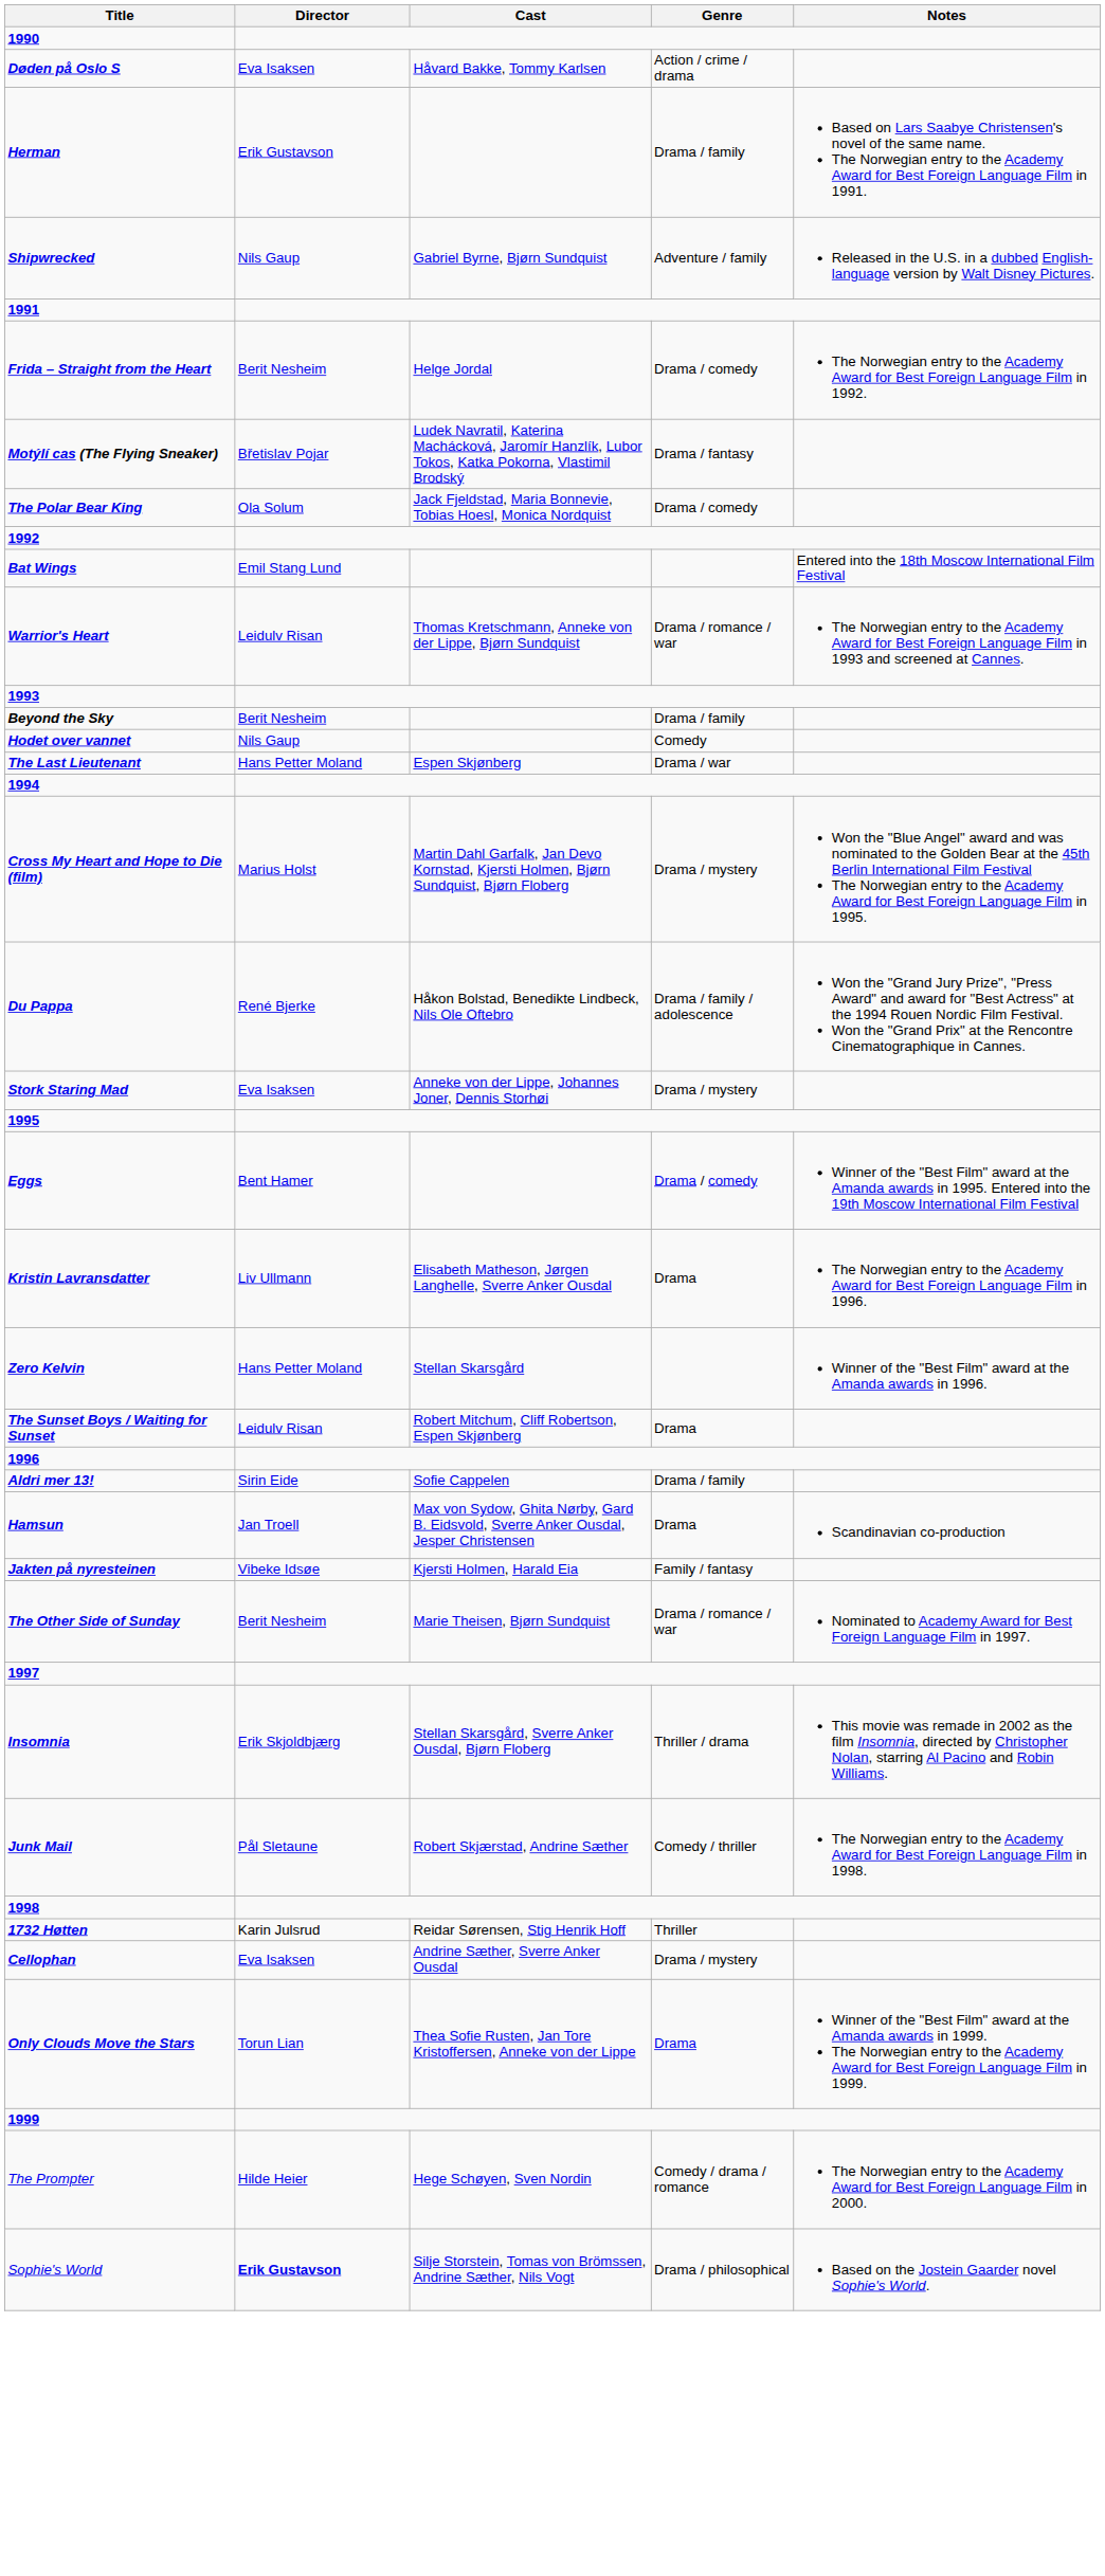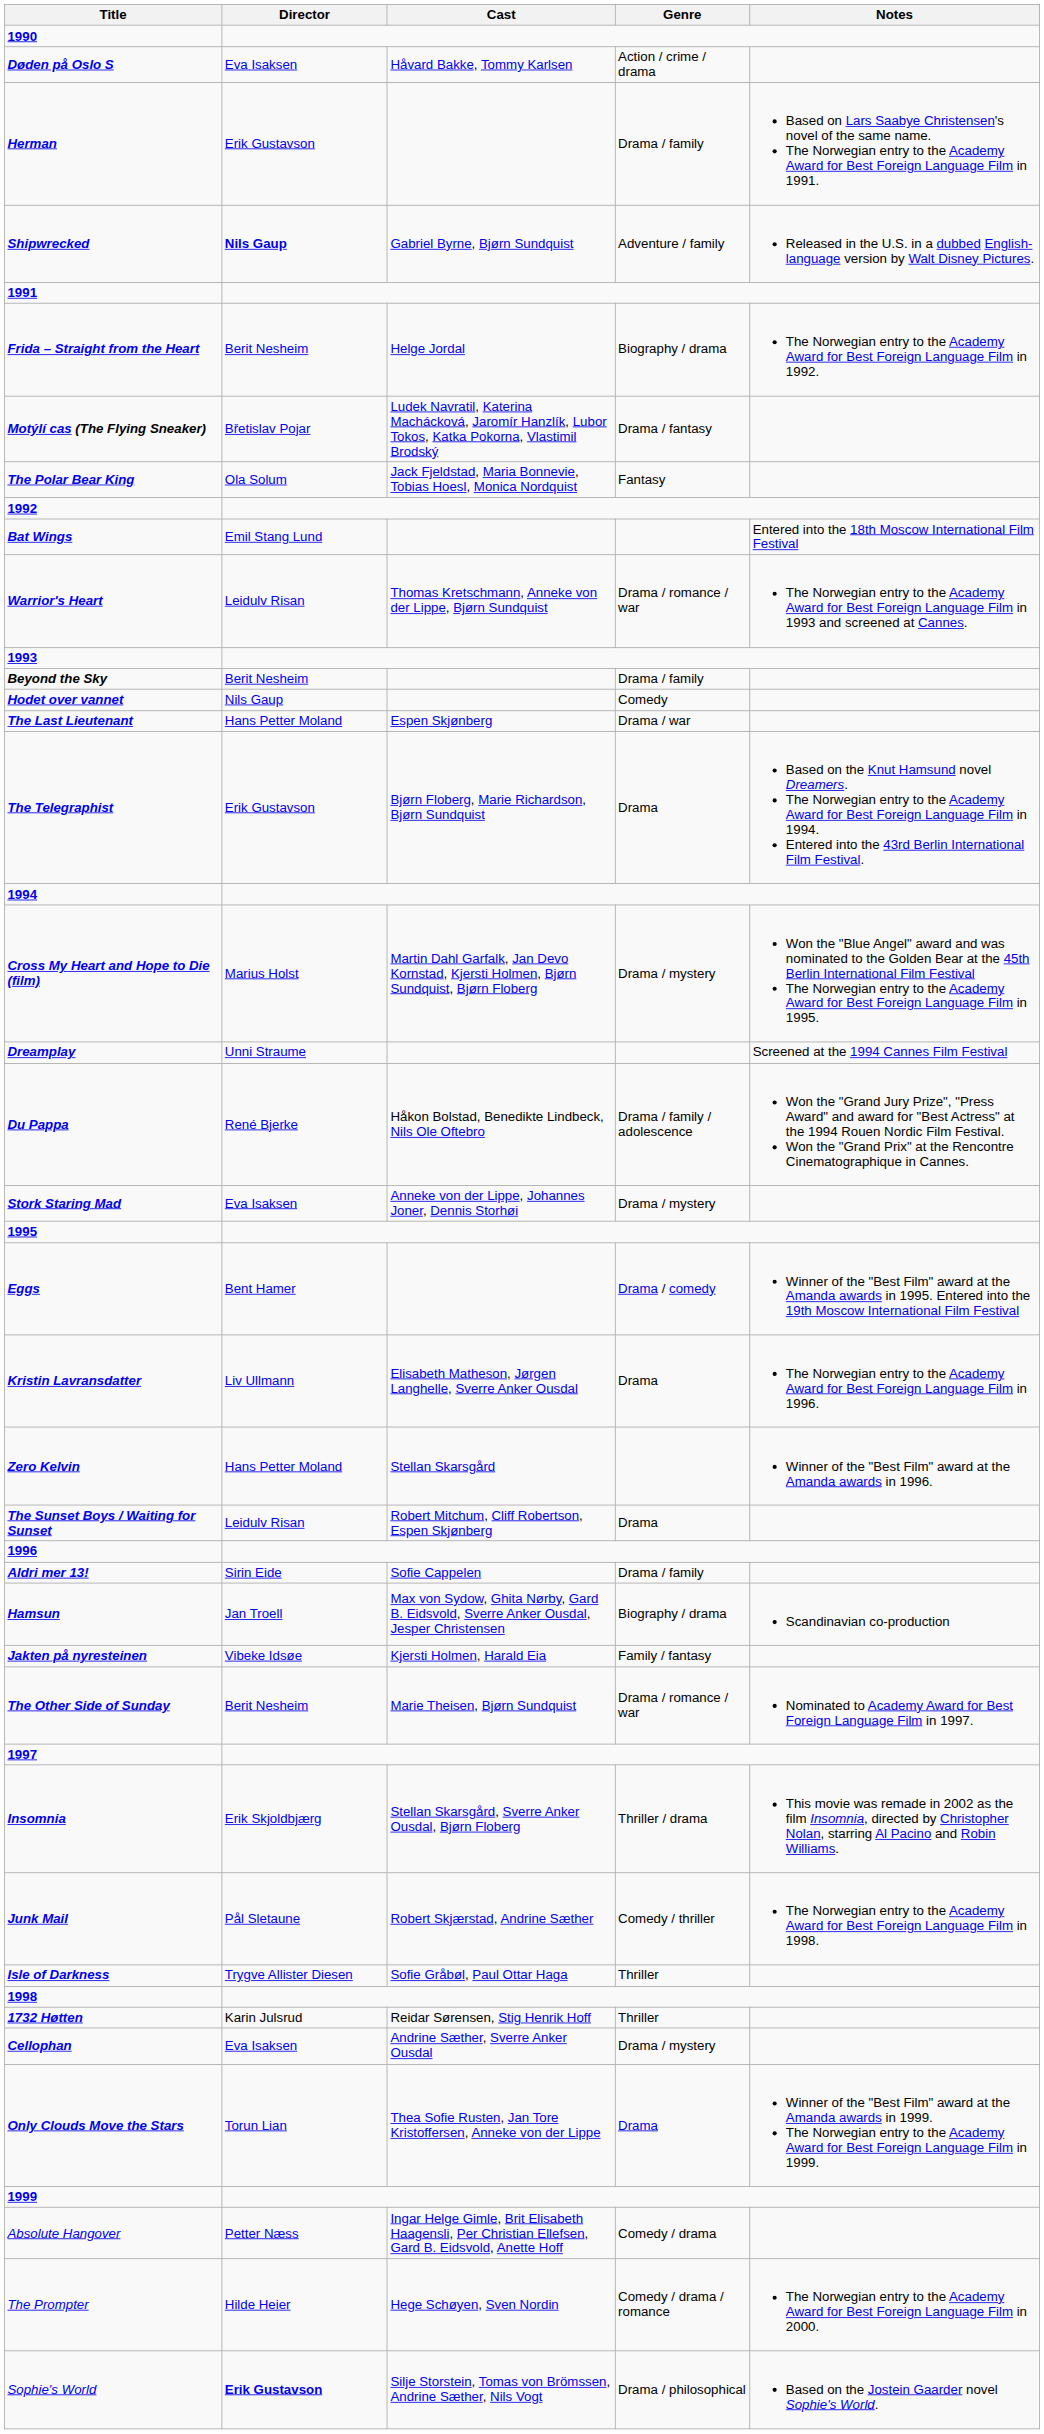 <table class="wikitable">
 <tr>
 <th width=21%>Title</th>
 <th width=16%>Director</th>
 <th width=22%>Cast</th>
 <th width=13%>Genre</th>
 <th width=28%>Notes</th>
 </tr>
 <tr>
 <td><strong><a href='#'>1990</a></strong></td>
 </tr>
 <tr>
 <td><strong><em><a href='#'>Døden på Oslo S</a></em></strong></td>
 <td><a href='#'>Eva Isaksen</a></td>
 <td><a href='#'>Håvard Bakke</a>, <a href='#'>Tommy Karlsen</a></td>
 <td>Action / crime / drama</td>
 <td></td>
 </tr>
 <tr>
 <td><strong><em><a href='#'>Herman</a></em></strong></td>
 <td><a href='#'>Erik Gustavson</a></td>
 <td></td>
 <td>Drama / family</td>
 <td><br><ul><li>Based on <a href='#'>Lars Saabye Christensen</a>'s novel of the same name.</li><li>The Norwegian entry to the <a href='#'>Academy Award for Best Foreign Language Film</a> in 1991.</li></ul></td>
 </tr>
 <tr>
 <td><strong><em><a href='#'>Shipwrecked</a></em></strong></td>
-<td><a href='#'>Nils Gaup</a></td>
+<td><strong><a href='#'>Nils Gaup</a></strong></td>
 <td><a href='#'>Gabriel Byrne</a>, <a href='#'>Bjørn Sundquist</a></td>
 <td>Adventure / family</td>
 <td><br><ul><li>Released in the U.S. in a <a href='#'>dubbed</a> <a href='#'>English-language</a> version by <a href='#'>Walt Disney Pictures</a>.</li></ul></td>
 </tr>
 <tr>
 <td><strong><a href='#'>1991</a></strong></td>
 </tr>
 <tr>
 <td><strong><em><a href='#'>Frida – Straight from the Heart</a></em></strong></td>
 <td><a href='#'>Berit Nesheim</a></td>
 <td><a href='#'>Helge Jordal</a></td>
-<td>Drama / comedy</td>
+<td>Biography / drama</td>
 <td><br><ul><li>The Norwegian entry to the <a href='#'>Academy Award for Best Foreign Language Film</a> in 1992.</li></ul></td>
 </tr>
 <tr>
 <td><strong><em><a href='#'>Motýlí cas</a> (The Flying Sneaker)</em></strong></td>
 <td><a href='#'>Břetislav Pojar</a></td>
 <td><a href='#'>Ludek Navratil</a>, <a href='#'>Katerina Machácková</a>, <a href='#'>Jaromír Hanzlík</a>, <a href='#'>Lubor Tokos</a>, <a href='#'>Katka Pokorna</a>, <a href='#'>Vlastimil Brodský</a></td>
 <td>Drama / fantasy</td>
 <td></td>
 </tr>
 <tr>
 <td><strong><em><a href='#'>The Polar Bear King</a></em></strong></td>
 <td><a href='#'>Ola Solum</a></td>
 <td><a href='#'>Jack Fjeldstad</a>, <a href='#'>Maria Bonnevie</a>, <a href='#'>Tobias Hoesl</a>, <a href='#'>Monica Nordquist</a></td>
-<td>Drama / comedy</td>
+<td>Fantasy</td>
 <td></td>
 </tr>
 <tr>
 <td><strong><a href='#'>1992</a></strong></td>
 </tr>
 <tr>
 <td><strong><em><a href='#'>Bat Wings</a></em></strong></td>
 <td><a href='#'>Emil Stang Lund</a></td>
 <td></td>
 <td></td>
 <td>Entered into the <a href='#'>18th Moscow International Film Festival</a></td>
 </tr>
 <tr>
 <td><strong><em><a href='#'>Warrior's Heart</a></em></strong></td>
 <td><a href='#'>Leidulv Risan</a></td>
 <td><a href='#'>Thomas Kretschmann</a>, <a href='#'>Anneke von der Lippe</a>, <a href='#'>Bjørn Sundquist</a></td>
 <td>Drama / romance / war</td>
 <td><br><ul><li>The Norwegian entry to the <a href='#'>Academy Award for Best Foreign Language Film</a> in 1993 and screened at <a href='#'>Cannes</a>.</li></ul></td>
 </tr>
 <tr>
 <td><strong><a href='#'>1993</a></strong></td>
 </tr>
 <tr>
 <td><strong><em>Beyond the Sky</em></strong></td>
 <td><a href='#'>Berit Nesheim</a></td>
 <td></td>
 <td>Drama / family</td>
 <td></td>
 </tr>
 <tr>
 <td><strong><em><a href='#'>Hodet over vannet</a></em></strong></td>
 <td><a href='#'>Nils Gaup</a></td>
 <td></td>
 <td>Comedy</td>
 <td></td>
 </tr>
 <tr>
 <td><strong><em><a href='#'>The Last Lieutenant</a></em></strong></td>
 <td><a href='#'>Hans Petter Moland</a></td>
 <td><a href='#'>Espen Skjønberg</a></td>
 <td>Drama / war</td>
 <td></td>
 </tr>
 <tr>
+<td><strong><em><a href='#'>The Telegraphist</a></em></strong></td>
+<td><a href='#'>Erik Gustavson</a></td>
+<td><a href='#'>Bjørn Floberg</a>, <a href='#'>Marie Richardson</a>, <a href='#'>Bjørn Sundquist</a></td>
+<td>Drama</td>
+<td><br><ul><li>Based on the <a href='#'>Knut Hamsund</a> novel <em><a href='#'>Dreamers</a></em>.</li><li>The Norwegian entry to the <a href='#'>Academy Award for Best Foreign Language Film</a> in 1994.</li><li>Entered into the <a href='#'>43rd Berlin International Film Festival</a>.</li></ul></td>
+</tr>
+<tr>
 <td><strong><a href='#'>1994</a></strong></td>
 </tr>
 <tr>
 <td><strong><em><a href='#'>Cross My Heart and Hope to Die (film)</a></em></strong></td>
 <td><a href='#'>Marius Holst</a></td>
 <td><a href='#'>Martin Dahl Garfalk</a>, <a href='#'>Jan Devo Kornstad</a>, <a href='#'>Kjersti Holmen</a>, <a href='#'>Bjørn Sundquist</a>, <a href='#'>Bjørn Floberg</a></td>
 <td>Drama / mystery</td>
 <td><br><ul><li>Won the "Blue Angel" award and was nominated to the Golden Bear at the <a href='#'>45th Berlin International Film Festival</a></li><li>The Norwegian entry to the <a href='#'>Academy Award for Best Foreign Language Film</a> in 1995.</li></ul></td>
+</tr>
+<tr>
+<td><strong><em><a href='#'>Dreamplay</a></em></strong></td>
+<td><a href='#'>Unni Straume</a></td>
+<td></td>
+<td></td>
+<td>Screened at the <a href='#'>1994 Cannes Film Festival</a></td>
 </tr>
 <tr>
 <td><strong><em><a href='#'>Du Pappa</a></em></strong></td>
 <td><a href='#'>René Bjerke</a></td>
 <td>Håkon Bolstad, Benedikte Lindbeck, <a href='#'>Nils Ole Oftebro</a></td>
 <td>Drama / family / adolescence</td>
 <td><br><ul><li>Won the "Grand Jury Prize", "Press Award" and award for "Best Actress" at the 1994 Rouen Nordic Film Festival.</li><li>Won the "Grand Prix" at the Rencontre Cinematographique in Cannes.</li></ul></td>
 </tr>
 <tr>
 <td><strong><em><a href='#'>Stork Staring Mad</a></em></strong></td>
 <td><a href='#'>Eva Isaksen</a></td>
 <td><a href='#'>Anneke von der Lippe</a>, <a href='#'>Johannes Joner</a>, <a href='#'>Dennis Storhøi</a></td>
 <td>Drama / mystery</td>
 <td></td>
 </tr>
 <tr>
 <td><strong><a href='#'>1995</a></strong></td>
 </tr>
 <tr>
 <td><strong><em><a href='#'>Eggs</a></em></strong></td>
 <td><a href='#'>Bent Hamer</a></td>
 <td></td>
 <td><a href='#'>Drama</a> / <a href='#'>comedy</a></td>
 <td><br><ul><li>Winner of the "Best Film" award at the <a href='#'>Amanda awards</a> in 1995. Entered into the <a href='#'>19th Moscow International Film Festival</a></li></ul></td>
 </tr>
 <tr>
 <td><strong><em><a href='#'>Kristin Lavransdatter</a></em></strong></td>
 <td><a href='#'>Liv Ullmann</a></td>
 <td><a href='#'>Elisabeth Matheson</a>, <a href='#'>Jørgen Langhelle</a>, <a href='#'>Sverre Anker Ousdal</a></td>
 <td>Drama</td>
 <td><br><ul><li>The Norwegian entry to the <a href='#'>Academy Award for Best Foreign Language Film</a> in 1996.</li></ul></td>
 </tr>
 <tr>
 <td><strong><em><a href='#'>Zero Kelvin</a></em></strong></td>
 <td><a href='#'>Hans Petter Moland</a></td>
 <td><a href='#'>Stellan Skarsgård</a></td>
 <td></td>
 <td><br><ul><li>Winner of the "Best Film" award at the <a href='#'>Amanda awards</a> in 1996.</li></ul></td>
 </tr>
 <tr>
 <td><strong><em><a href='#'>The Sunset Boys / Waiting for Sunset</a></em></strong></td>
 <td><a href='#'>Leidulv Risan</a></td>
 <td><a href='#'>Robert Mitchum</a>, <a href='#'>Cliff Robertson</a>, <a href='#'>Espen Skjønberg</a></td>
 <td>Drama</td>
 <td></td>
 </tr>
 <tr>
 <td><strong><a href='#'>1996</a></strong></td>
 </tr>
 <tr>
 <td><strong><em><a href='#'>Aldri mer 13!</a></em></strong></td>
 <td><a href='#'>Sirin Eide</a></td>
 <td><a href='#'>Sofie Cappelen</a></td>
 <td>Drama / family</td>
 <td></td>
 </tr>
 <tr>
 <td><strong><em><a href='#'>Hamsun</a></em></strong></td>
 <td><a href='#'>Jan Troell</a></td>
 <td><a href='#'>Max von Sydow</a>, <a href='#'>Ghita Nørby</a>, <a href='#'>Gard B. Eidsvold</a>, <a href='#'>Sverre Anker Ousdal</a>, <a href='#'>Jesper Christensen</a></td>
-<td>Drama</td>
+<td>Biography / drama</td>
 <td><br><ul><li>Scandinavian co-production</li></ul></td>
 </tr>
 <tr>
 <td><strong><em><a href='#'>Jakten på nyresteinen</a></em></strong></td>
 <td><a href='#'>Vibeke Idsøe</a></td>
 <td><a href='#'>Kjersti Holmen</a>, <a href='#'>Harald Eia</a></td>
 <td>Family / fantasy</td>
 <td></td>
 </tr>
 <tr>
 <td><strong><em><a href='#'>The Other Side of Sunday</a></em></strong></td>
 <td><a href='#'>Berit Nesheim</a></td>
 <td><a href='#'>Marie Theisen</a>, <a href='#'>Bjørn Sundquist</a></td>
 <td>Drama / romance / war</td>
 <td><br><ul><li>Nominated to <a href='#'>Academy Award for Best Foreign Language Film</a> in 1997.</li></ul></td>
 </tr>
 <tr>
 <td><strong><a href='#'>1997</a></strong></td>
 </tr>
 <tr>
 <td><strong><em><a href='#'>Insomnia</a></em></strong></td>
 <td><a href='#'>Erik Skjoldbjærg</a></td>
 <td><a href='#'>Stellan Skarsgård</a>, <a href='#'>Sverre Anker Ousdal</a>, <a href='#'>Bjørn Floberg</a></td>
 <td>Thriller / drama</td>
 <td><br><ul><li>This movie was remade in 2002 as the film <em><a href='#'>Insomnia</a></em>, directed by <a href='#'>Christopher Nolan</a>, starring <a href='#'>Al Pacino</a> and <a href='#'>Robin Williams</a>.</li></ul></td>
 </tr>
 <tr>
 <td><strong><em><a href='#'>Junk Mail</a></em></strong></td>
 <td><a href='#'>Pål Sletaune</a></td>
 <td><a href='#'>Robert Skjærstad</a>, <a href='#'>Andrine Sæther</a></td>
 <td>Comedy / thriller</td>
 <td><br><ul><li>The Norwegian entry to the <a href='#'>Academy Award for Best Foreign Language Film</a> in 1998.</li></ul></td>
 </tr>
 <tr>
+<td><strong><em><a href='#'>Isle of Darkness</a></em></strong></td>
+<td><a href='#'>Trygve Allister Diesen</a></td>
+<td><a href='#'>Sofie Gråbøl</a>, <a href='#'>Paul Ottar Haga</a></td>
+<td>Thriller</td>
+<td></td>
+</tr>
+<tr>
 <td><strong><a href='#'>1998</a></strong></td>
 </tr>
 <tr>
 <td><strong><em><a href='#'>1732 Høtten</a></em></strong></td>
 <td>Karin Julsrud</td>
 <td>Reidar Sørensen, <a href='#'>Stig Henrik Hoff</a></td>
 <td>Thriller</td>
 <td></td>
 </tr>
 <tr>
 <td><strong><em><a href='#'>Cellophan</a></em></strong></td>
 <td><a href='#'>Eva Isaksen</a></td>
 <td><a href='#'>Andrine Sæther</a>, <a href='#'>Sverre Anker Ousdal</a></td>
 <td>Drama / mystery</td>
 <td></td>
 </tr>
 <tr>
 <td><strong><em><a href='#'>Only Clouds Move the Stars</a></em></strong></td>
 <td><a href='#'>Torun Lian</a></td>
 <td><a href='#'>Thea Sofie Rusten</a>, <a href='#'>Jan Tore Kristoffersen</a>, <a href='#'>Anneke von der Lippe</a></td>
 <td><a href='#'>Drama</a></td>
 <td><br><ul><li>Winner of the "Best Film" award at the <a href='#'>Amanda awards</a> in 1999.</li><li>The Norwegian entry to the <a href='#'>Academy Award for Best Foreign Language Film</a> in 1999.</li></ul></td>
 </tr>
 <tr>
 <td><strong><a href='#'>1999</a></strong></td>
 </tr>
 <tr>
+<td><em><a href='#'>Absolute Hangover</a></em></td>
+<td><a href='#'>Petter Næss</a></td>
+<td><a href='#'>Ingar Helge Gimle</a>, <a href='#'>Brit Elisabeth Haagensli</a>, <a href='#'>Per Christian Ellefsen</a>, <a href='#'>Gard B. Eidsvold</a>, <a href='#'>Anette Hoff</a></td>
+<td>Comedy / drama</td>
+<td></td>
+</tr>
+<tr>
 <td><em><a href='#'>The Prompter</a></em></td>
 <td><a href='#'>Hilde Heier</a></td>
 <td><a href='#'>Hege Schøyen</a>, <a href='#'>Sven Nordin</a></td>
 <td>Comedy / drama / romance</td>
 <td><br><ul><li>The Norwegian entry to the <a href='#'>Academy Award for Best Foreign Language Film</a> in 2000.</li></ul></td>
 </tr>
 <tr>
 <td><em><a href='#'>Sophie's World</a></em></td>
 <td><strong><a href='#'>Erik Gustavson</a></strong></td>
 <td><a href='#'>Silje Storstein</a>, <a href='#'>Tomas von Brömssen</a>, <a href='#'>Andrine Sæther</a>, <a href='#'>Nils Vogt</a></td>
 <td>Drama / philosophical</td>
 <td><br><ul><li>Based on the <a href='#'>Jostein Gaarder</a> novel <em><a href='#'>Sophie's World</a></em>.</li></ul></td>
 </tr>
 </table>
